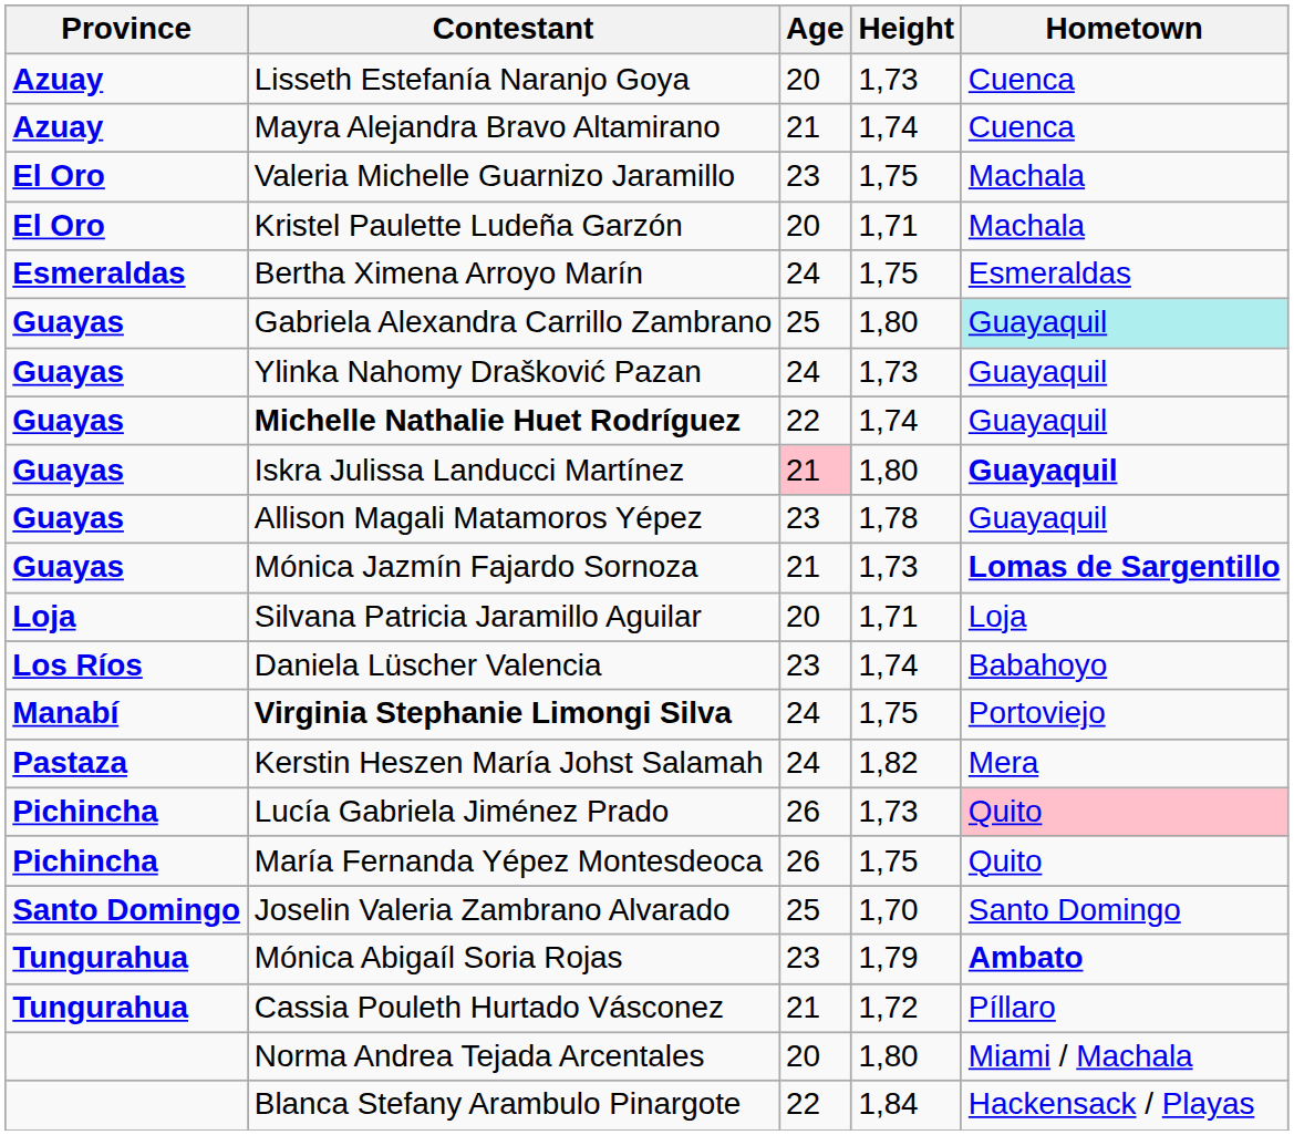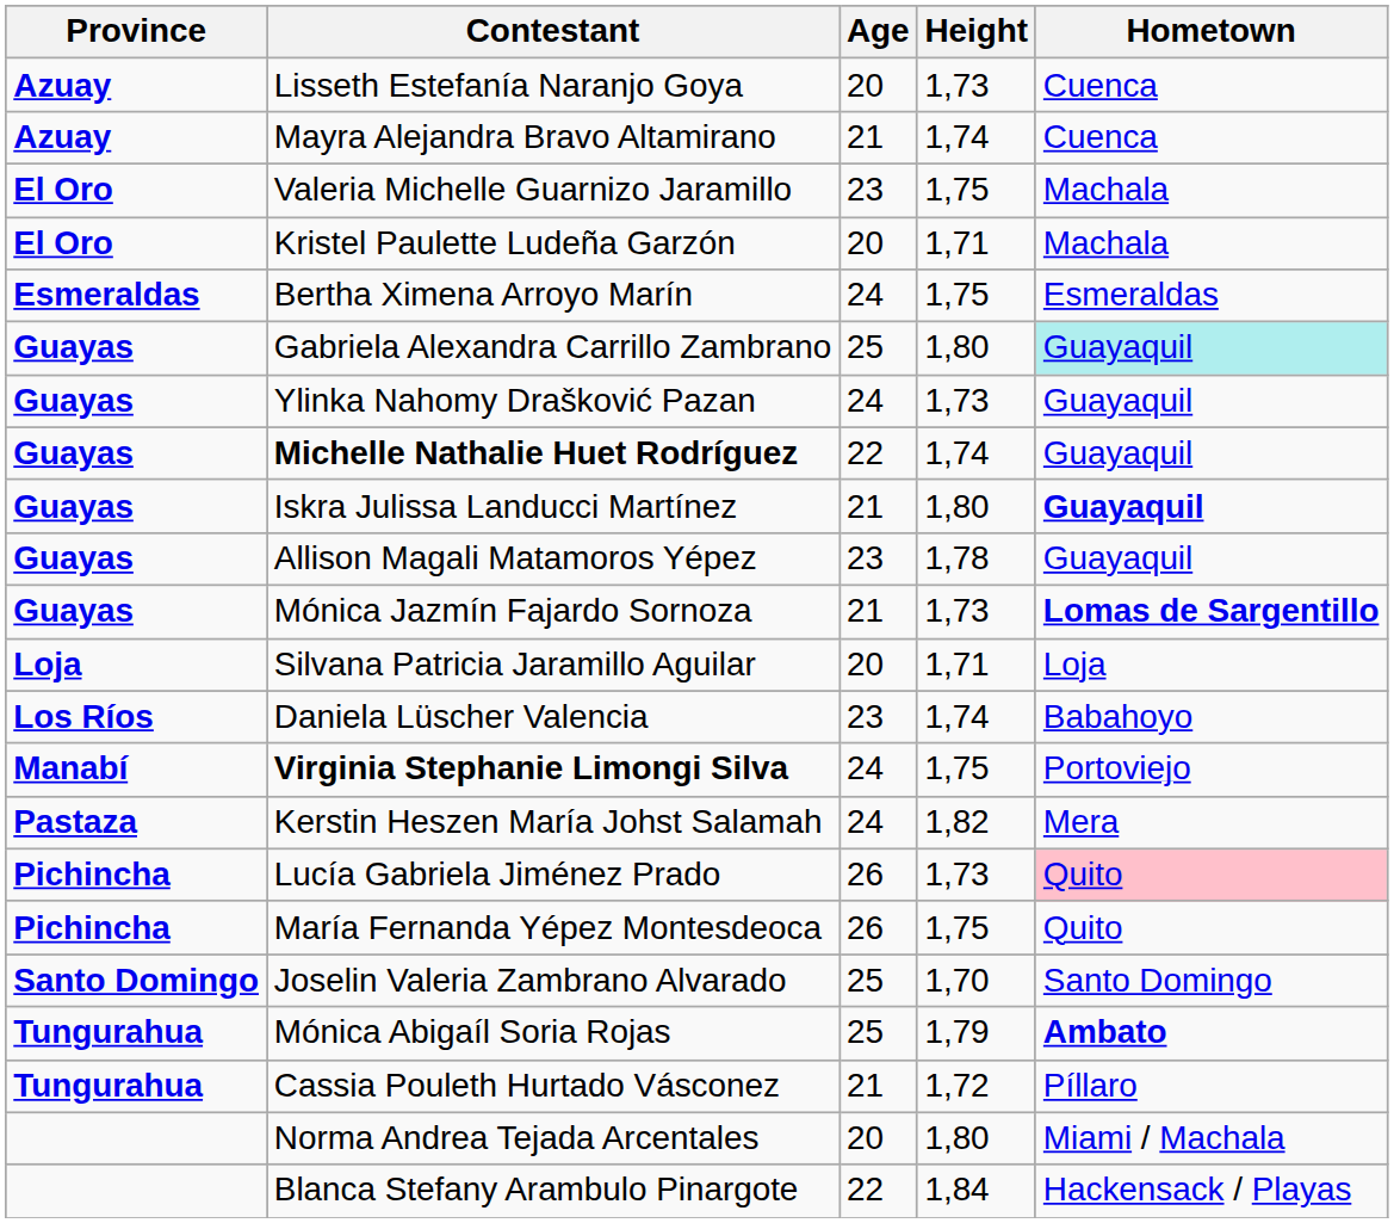 <table class="wikitable">
 <tr>
 <th>Province</th>
 <th>Contestant</th>
 <th>Age</th>
 <th>Height</th>
 <th>Hometown</th>
 </tr>
 <tr>
 <td> <strong><a href='#'>Azuay</a></strong></td>
 <td>Lisseth Estefanía Naranjo Goya</td>
 <td>20</td>
 <td>1,73</td>
 <td><a href='#'>Cuenca</a></td>
 </tr>
 <tr>
 <td> <strong><a href='#'>Azuay</a></strong></td>
 <td>Mayra Alejandra Bravo Altamirano</td>
 <td>21</td>
 <td>1,74</td>
 <td><a href='#'>Cuenca</a></td>
 </tr>
 <tr>
 <td> <strong><a href='#'>El Oro</a></strong></td>
 <td>Valeria Michelle Guarnizo Jaramillo</td>
 <td>23</td>
 <td>1,75</td>
 <td><a href='#'>Machala</a></td>
 </tr>
 <tr>
 <td> <strong><a href='#'>El Oro</a></strong></td>
 <td>Kristel Paulette Ludeña Garzón</td>
 <td>20</td>
 <td>1,71</td>
 <td><a href='#'>Machala</a></td>
 </tr>
 <tr>
 <td> <strong><a href='#'>Esmeraldas</a></strong></td>
 <td>Bertha Ximena Arroyo Marín</td>
 <td>24</td>
 <td>1,75</td>
 <td><a href='#'>Esmeraldas</a></td>
 </tr>
 <tr>
 <td> <strong><a href='#'>Guayas</a></strong></td>
 <td>Gabriela Alexandra Carrillo Zambrano</td>
 <td>25</td>
 <td>1,80</td>
 <td style="background: paleturquoise;"><a href='#'>Guayaquil</a></td>
 </tr>
 <tr>
 <td> <strong><a href='#'>Guayas</a></strong></td>
 <td>Ylinka Nahomy Drašković Pazan</td>
 <td>24</td>
 <td>1,73</td>
 <td><a href='#'>Guayaquil</a></td>
 </tr>
 <tr>
 <td> <strong><a href='#'>Guayas</a></strong></td>
 <td><strong>Michelle Nathalie Huet Rodríguez</strong></td>
 <td>22</td>
 <td>1,74</td>
 <td><a href='#'>Guayaquil</a></td>
 </tr>
 <tr>
 <td> <strong><a href='#'>Guayas</a></strong></td>
 <td>Iskra Julissa Landucci Martínez</td>
-<td style="background: pink;">21</td>
+<td>21</td>
 <td>1,80</td>
 <td><strong><a href='#'>Guayaquil</a></strong></td>
 </tr>
 <tr>
 <td> <strong><a href='#'>Guayas</a></strong></td>
 <td>Allison Magali Matamoros Yépez</td>
 <td>23</td>
 <td>1,78</td>
 <td><a href='#'>Guayaquil</a></td>
 </tr>
 <tr>
 <td> <strong><a href='#'>Guayas</a></strong></td>
 <td>Mónica Jazmín Fajardo Sornoza</td>
 <td>21</td>
 <td>1,73</td>
 <td><strong><a href='#'>Lomas de Sargentillo</a></strong></td>
 </tr>
 <tr>
 <td> <strong><a href='#'>Loja</a></strong></td>
 <td>Silvana Patricia Jaramillo Aguilar</td>
 <td>20</td>
 <td>1,71</td>
 <td><a href='#'>Loja</a></td>
 </tr>
 <tr>
 <td> <strong><a href='#'>Los Ríos</a></strong></td>
 <td>Daniela Lüscher Valencia</td>
 <td>23</td>
 <td>1,74</td>
 <td><a href='#'>Babahoyo</a></td>
 </tr>
 <tr>
 <td> <strong><a href='#'>Manabí</a></strong></td>
 <td><strong>Virginia Stephanie Limongi Silva</strong></td>
 <td>24</td>
 <td>1,75</td>
 <td><a href='#'>Portoviejo</a></td>
 </tr>
 <tr>
 <td> <strong><a href='#'>Pastaza</a></strong></td>
 <td>Kerstin Heszen María Johst Salamah</td>
 <td>24</td>
 <td>1,82</td>
 <td><a href='#'>Mera</a></td>
 </tr>
 <tr>
 <td> <strong><a href='#'>Pichincha</a></strong></td>
 <td>Lucía Gabriela Jiménez Prado</td>
 <td>26</td>
 <td>1,73</td>
 <td style="background: pink;"><a href='#'>Quito</a></td>
 </tr>
 <tr>
 <td> <strong><a href='#'>Pichincha</a></strong></td>
 <td>María Fernanda Yépez Montesdeoca</td>
 <td>26</td>
 <td>1,75</td>
 <td><a href='#'>Quito</a></td>
 </tr>
 <tr>
 <td> <strong><a href='#'>Santo Domingo</a></strong></td>
 <td>Joselin Valeria Zambrano Alvarado</td>
 <td>25</td>
 <td>1,70</td>
 <td><a href='#'>Santo Domingo</a></td>
 </tr>
 <tr>
 <td> <strong><a href='#'>Tungurahua</a></strong></td>
 <td>Mónica Abigaíl Soria Rojas</td>
-<td>23</td>
+<td>25</td>
 <td>1,79</td>
 <td><strong><a href='#'>Ambato</a></strong></td>
 </tr>
 <tr>
 <td> <strong><a href='#'>Tungurahua</a></strong></td>
 <td>Cassia Pouleth Hurtado Vásconez</td>
 <td>21</td>
 <td>1,72</td>
 <td><a href='#'>Píllaro</a></td>
 </tr>
 <tr>
 <td><strong></strong></td>
 <td>Norma Andrea Tejada Arcentales</td>
 <td>20</td>
 <td>1,80</td>
 <td><a href='#'>Miami</a> / <a href='#'>Machala</a></td>
 </tr>
 <tr>
 <td><strong></strong></td>
 <td>Blanca Stefany Arambulo Pinargote</td>
 <td>22</td>
 <td>1,84</td>
 <td><a href='#'>Hackensack</a> / <a href='#'>Playas</a></td>
 </tr>
 </table>
